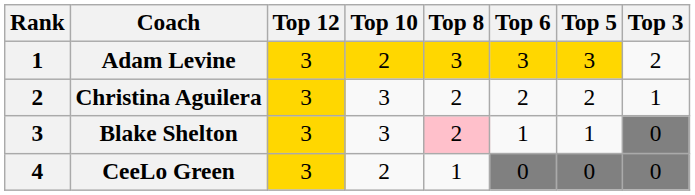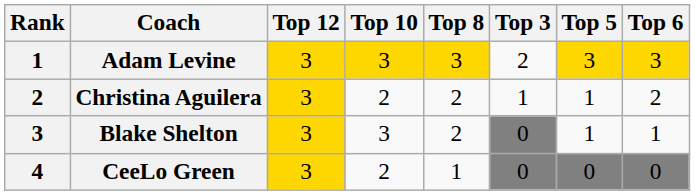 <table class="wikitable" style="text-align:center">
 <tr>
 <th>Rank</th>
 <th>Coach</th>
 <th>Top 12</th>
 <th>Top 10</th>
 <th>Top 8</th>
+<th>Top 3</th>
+<th>Top 5</th>
 <th>Top 6</th>
-<th>Top 5</th>
-<th>Top 3</th>
 </tr>
 <tr>
 <th>1</th>
 <th>Adam Levine</th>
 <td style="background:gold">3</td>
-<td style="background:gold">2</td>
-<td style="background:gold">3</td>
 <td style="background:gold">3</td>
 <td style="background:gold">3</td>
 <td>2</td>
+<td style="background:gold">3</td>
+<td style="background:gold">3</td>
 </tr>
 <tr>
 <th>2</th>
 <th>Christina Aguilera</th>
 <td style="background:gold">3</td>
-<td>3</td>
-<td>2</td>
 <td>2</td>
 <td>2</td>
 <td>1</td>
+<td>1</td>
+<td>2</td>
 </tr>
 <tr>
 <th>3</th>
 <th>Blake Shelton</th>
 <td style="background:gold">3</td>
 <td>3</td>
-<td style="background: pink;">2</td>
+<td>2</td>
+<td style="background:grey">0</td>
 <td>1</td>
 <td>1</td>
-<td style="background:grey">0</td>
 </tr>
 <tr>
 <th>4</th>
 <th>CeeLo Green</th>
 <td style="background:gold">3</td>
 <td>2</td>
 <td>1</td>
 <td style="background:grey">0</td>
 <td style="background:grey">0</td>
 <td style="background:grey">0</td>
 </tr>
 </table>
